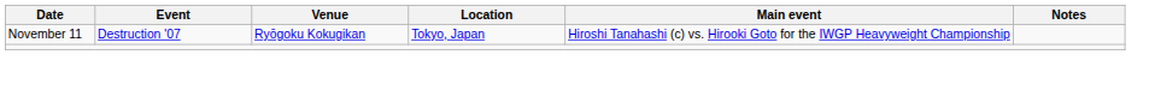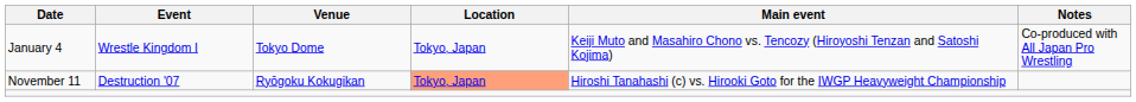 <table class="sortable wikitable succession-box" style="font-size:85%;">
 <tr>
 <th width=8%>Date</th>
 <th width=14%>Event</th>
 <th width=14%>Venue</th>
 <th width=14%>Location</th>
 <th width=40%>Main event</th>
 <th width=14%>Notes</th>
 </tr>
 <tr>
+<td>January 4</td>
+<td><a href='#'>Wrestle Kingdom I</a></td>
+<td><a href='#'>Tokyo Dome</a></td>
+<td><a href='#'>Tokyo, Japan</a></td>
+<td><a href='#'>Keiji Muto</a> and <a href='#'>Masahiro Chono</a> vs. <a href='#'>Tencozy</a> (<a href='#'>Hiroyoshi Tenzan</a> and <a href='#'>Satoshi Kojima</a>)</td>
+<td>Co-produced with <a href='#'>All Japan Pro Wrestling</a></td>
+</tr>
+<tr>
 <td>November 11</td>
 <td><a href='#'>Destruction '07</a></td>
 <td><a href='#'>Ryōgoku Kokugikan</a></td>
-<td><a href='#'>Tokyo, Japan</a></td>
+<td style="background: lightsalmon;"><a href='#'>Tokyo, Japan</a></td>
 <td><a href='#'>Hiroshi Tanahashi</a> (c) vs. <a href='#'>Hirooki Goto</a> for the <a href='#'>IWGP Heavyweight Championship</a></td>
 <td></td>
 </tr>
 <tr>
 <td colspan=6></td>
 </tr>
 </table>
